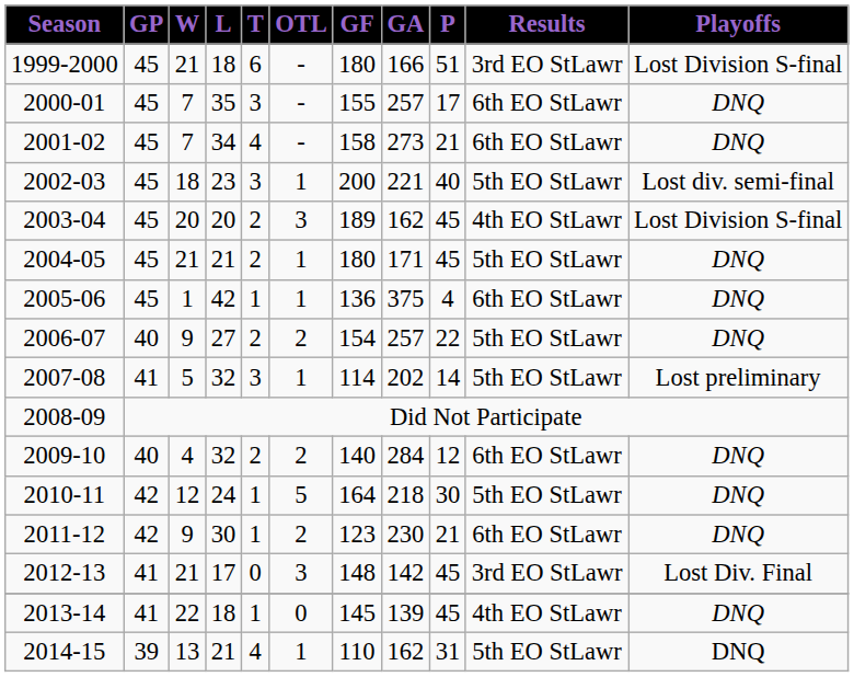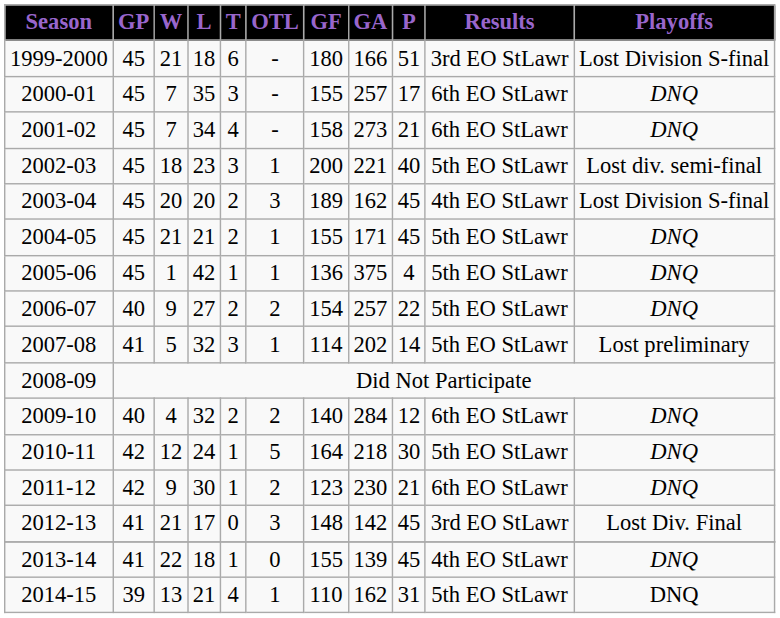 <table class="wikitable">
 <tr align="center" style="color: #9966CC" bgcolor="#000000">
 <td><strong>Season</strong></td>
 <td><strong>GP</strong></td>
 <td><strong>W</strong></td>
 <td><strong>L</strong></td>
 <td><strong>T</strong></td>
 <td><strong>OTL</strong></td>
 <td><strong>GF</strong></td>
 <td><strong>GA</strong></td>
 <td><strong>P</strong></td>
 <td><strong>Results</strong></td>
 <td><strong>Playoffs</strong></td>
 </tr>
 <tr align="center">
 <td>1999-2000</td>
 <td>45</td>
 <td>21</td>
 <td>18</td>
 <td>6</td>
 <td>-</td>
 <td>180</td>
 <td>166</td>
 <td>51</td>
 <td>3rd EO StLawr</td>
 <td>Lost Division S-final</td>
 </tr>
 <tr align="center">
 <td>2000-01</td>
 <td>45</td>
 <td>7</td>
 <td>35</td>
 <td>3</td>
 <td>-</td>
 <td>155</td>
 <td>257</td>
 <td>17</td>
 <td>6th EO StLawr</td>
 <td><em>DNQ</em></td>
 </tr>
 <tr align="center">
 <td>2001-02</td>
 <td>45</td>
 <td>7</td>
 <td>34</td>
 <td>4</td>
 <td>-</td>
 <td>158</td>
 <td>273</td>
 <td>21</td>
 <td>6th EO StLawr</td>
 <td><em>DNQ</em></td>
 </tr>
 <tr align="center">
 <td>2002-03</td>
 <td>45</td>
 <td>18</td>
 <td>23</td>
 <td>3</td>
 <td>1</td>
 <td>200</td>
 <td>221</td>
 <td>40</td>
 <td>5th EO StLawr</td>
 <td>Lost div. semi-final</td>
 </tr>
 <tr align="center">
 <td>2003-04</td>
 <td>45</td>
 <td>20</td>
 <td>20</td>
 <td>2</td>
 <td>3</td>
 <td>189</td>
 <td>162</td>
 <td>45</td>
 <td>4th EO StLawr</td>
 <td>Lost Division S-final</td>
 </tr>
 <tr align="center">
 <td>2004-05</td>
 <td>45</td>
 <td>21</td>
 <td>21</td>
 <td>2</td>
 <td>1</td>
-<td>180</td>
+<td>155</td>
 <td>171</td>
 <td>45</td>
 <td>5th EO StLawr</td>
 <td><em>DNQ</em></td>
 </tr>
 <tr align="center">
 <td>2005-06</td>
 <td>45</td>
 <td>1</td>
 <td>42</td>
 <td>1</td>
 <td>1</td>
 <td>136</td>
 <td>375</td>
 <td>4</td>
-<td>6th EO StLawr</td>
+<td>5th EO StLawr</td>
 <td><em>DNQ</em></td>
 </tr>
 <tr align="center">
 <td>2006-07</td>
 <td>40</td>
 <td>9</td>
 <td>27</td>
 <td>2</td>
 <td>2</td>
 <td>154</td>
 <td>257</td>
 <td>22</td>
 <td>5th EO StLawr</td>
 <td><em>DNQ</em></td>
 </tr>
 <tr align="center">
 <td>2007-08</td>
 <td>41</td>
 <td>5</td>
 <td>32</td>
 <td>3</td>
 <td>1</td>
 <td>114</td>
 <td>202</td>
 <td>14</td>
 <td>5th EO StLawr</td>
 <td>Lost preliminary</td>
 </tr>
 <tr align="center">
 <td>2008-09</td>
 <td colspan="11">Did Not Participate</td>
 </tr>
 <tr align="center">
 <td>2009-10</td>
 <td>40</td>
 <td>4</td>
 <td>32</td>
 <td>2</td>
 <td>2</td>
 <td>140</td>
 <td>284</td>
 <td>12</td>
 <td>6th EO StLawr</td>
 <td><em>DNQ</em></td>
 </tr>
 <tr align="center">
 <td>2010-11</td>
 <td>42</td>
 <td>12</td>
 <td>24</td>
 <td>1</td>
 <td>5</td>
 <td>164</td>
 <td>218</td>
 <td>30</td>
 <td>5th EO StLawr</td>
 <td><em>DNQ</em></td>
 </tr>
 <tr align="center">
 <td>2011-12</td>
 <td>42</td>
 <td>9</td>
 <td>30</td>
 <td>1</td>
 <td>2</td>
 <td>123</td>
 <td>230</td>
 <td>21</td>
 <td>6th EO StLawr</td>
 <td><em>DNQ</em></td>
 </tr>
 <tr align="center">
 <td>2012-13</td>
 <td>41</td>
 <td>21</td>
 <td>17</td>
 <td>0</td>
 <td>3</td>
 <td>148</td>
 <td>142</td>
 <td>45</td>
 <td>3rd EO StLawr</td>
 <td>Lost Div. Final</td>
 </tr>
 <tr align="center" style="color: #9966CC" bgcolor="#000000">
 </tr>
 <tr align="center">
 <td>2013-14</td>
 <td>41</td>
 <td>22</td>
 <td>18</td>
 <td>1</td>
 <td>0</td>
-<td>145</td>
+<td>155</td>
 <td>139</td>
 <td>45</td>
 <td>4th EO StLawr</td>
 <td><em>DNQ</em></td>
 </tr>
 <tr align="center">
 <td>2014-15</td>
 <td>39</td>
 <td>13</td>
 <td>21</td>
 <td>4</td>
 <td>1</td>
 <td>110</td>
 <td>162</td>
 <td>31</td>
 <td>5th EO StLawr</td>
 <td>DNQ</td>
 </tr>
 </table>
